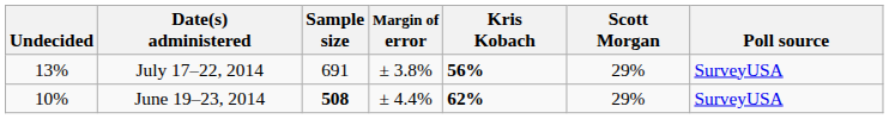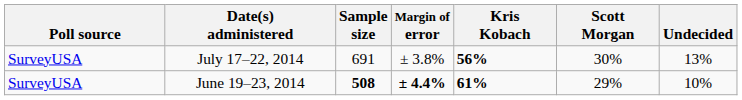 <table class="wikitable">
 <tr valign= bottom>
-<th style="width:40px;">Undecided</th>
+<th style="width:160px;">Poll source</th>
 <th style="width:170px;">Date(s)<br>administered</th>
 <th class=small>Sample<br>size</th>
 <th><small>Margin of</small><br>error</th>
 <th style="width:100px;">Kris<br>Kobach</th>
 <th style="width:100px;">Scott<br>Morgan</th>
-<th style="width:160px;">Poll source</th>
+<th style="width:40px;">Undecided</th>
 </tr>
 <tr>
-<td align=center>13%</td>
+<td><a href='#'>SurveyUSA</a></td>
 <td align=center>July 17–22, 2014</td>
 <td align=center>691</td>
 <td align=center>± 3.8%</td>
 <td><strong>56%</strong></td>
-<td align=center>29%</td>
-<td><a href='#'>SurveyUSA</a></td>
+<td align=center>30%</td>
+<td align=center>13%</td>
 </tr>
 <tr>
-<td align=center>10%</td>
+<td><a href='#'>SurveyUSA</a></td>
 <td align=center>June 19–23, 2014</td>
 <td align=center><strong>508</strong></td>
-<td align=center>± 4.4%</td>
-<td><strong>62%</strong></td>
+<td align=center><strong>± 4.4%</strong></td>
+<td><strong>61%</strong></td>
 <td align=center>29%</td>
-<td><a href='#'>SurveyUSA</a></td>
+<td align=center>10%</td>
 </tr>
 </table>
